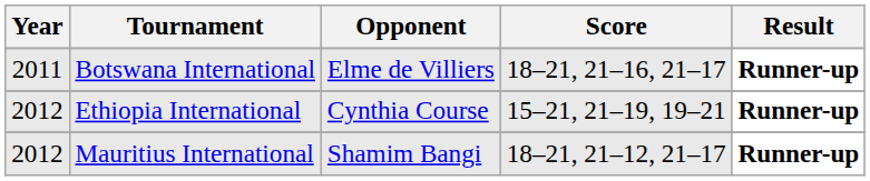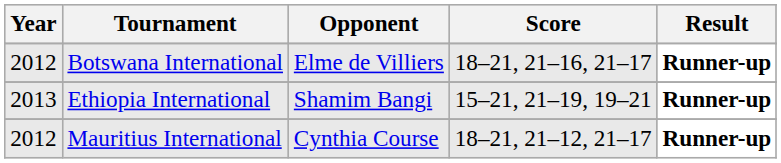 <table class="sortable wikitable" style="font-size: 90%;">
 <tr>
 <th>Year</th>
 <th>Tournament</th>
 <th>Opponent</th>
 <th>Score</th>
 <th>Result</th>
 </tr>
 <tr>
 </tr>
 <tr style="background:#E9E9E9">
-<td align="center">2011</td>
+<td align="center">2012</td>
 <td align="left"><a href='#'>Botswana International</a></td>
 <td align="left"> <a href='#'>Elme de Villiers</a></td>
 <td align="left">18–21, 21–16, 21–17</td>
 <td style="text-align:left; background:white"> <strong>Runner-up</strong></td>
 </tr>
 <tr>
 </tr>
 <tr style="background:#E9E9E9">
-<td align="center">2012</td>
+<td align="center">2013</td>
 <td align="left"><a href='#'>Ethiopia International</a></td>
-<td align="left"> <a href='#'>Cynthia Course</a></td>
+<td align="left"> <a href='#'>Shamim Bangi</a></td>
 <td align="left">15–21, 21–19, 19–21</td>
 <td style="text-align:left; background:white"> <strong>Runner-up</strong></td>
 </tr>
 <tr>
 </tr>
 <tr style="background:#E9E9E9">
 <td align="center">2012</td>
 <td align="left"><a href='#'>Mauritius International</a></td>
-<td align="left"> <a href='#'>Shamim Bangi</a></td>
+<td align="left"> <a href='#'>Cynthia Course</a></td>
 <td align="left">18–21, 21–12, 21–17</td>
 <td style="text-align:left; background:white"> <strong>Runner-up</strong></td>
 </tr>
 </table>
